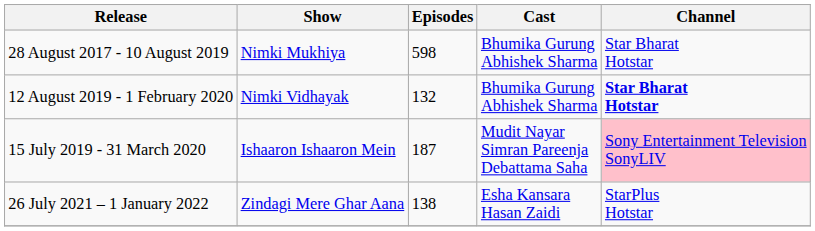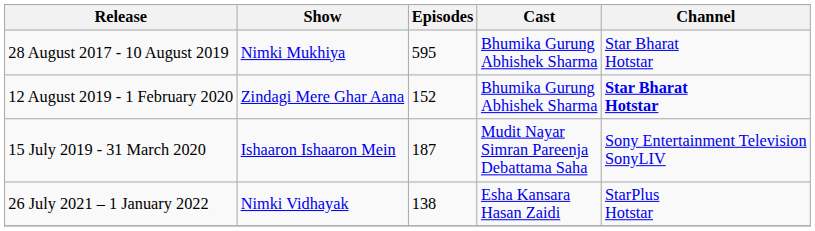 <table class="wikitable sortable">
 <tr>
 <th>Release</th>
 <th>Show</th>
 <th>Episodes</th>
 <th>Cast</th>
 <th>Channel</th>
 </tr>
 <tr>
 <td>28 August 2017 - 10 August 2019</td>
 <td><a href='#'>Nimki Mukhiya</a></td>
-<td>598</td>
+<td>595</td>
 <td><a href='#'>Bhumika Gurung</a> <br> <a href='#'>Abhishek Sharma</a></td>
 <td><a href='#'>Star Bharat</a> <br> <a href='#'>Hotstar</a></td>
 </tr>
 <tr>
 <td>12 August 2019 - 1 February 2020</td>
-<td><a href='#'>Nimki Vidhayak</a></td>
-<td>132</td>
+<td><a href='#'>Zindagi Mere Ghar Aana</a></td>
+<td>152</td>
 <td><a href='#'>Bhumika Gurung</a> <br> <a href='#'>Abhishek Sharma</a></td>
 <td><strong><a href='#'>Star Bharat</a> <br> <a href='#'>Hotstar</a></strong></td>
 </tr>
 <tr>
 <td>15 July 2019 - 31 March 2020</td>
 <td><a href='#'>Ishaaron Ishaaron Mein</a></td>
 <td>187</td>
 <td><a href='#'>Mudit Nayar</a> <br> <a href='#'>Simran Pareenja</a> <br> <a href='#'>Debattama Saha</a></td>
-<td style="background: pink;"><a href='#'>Sony Entertainment Television</a> <br> <a href='#'>SonyLIV</a></td>
+<td><a href='#'>Sony Entertainment Television</a> <br> <a href='#'>SonyLIV</a></td>
 </tr>
 <tr>
 <td>26 July 2021 – 1 January 2022</td>
-<td><a href='#'>Zindagi Mere Ghar Aana</a></td>
+<td><a href='#'>Nimki Vidhayak</a></td>
 <td>138</td>
 <td><a href='#'>Esha Kansara</a> <br> <a href='#'>Hasan Zaidi</a></td>
 <td><a href='#'>StarPlus</a> <br> <a href='#'>Hotstar</a></td>
 </tr>
 <tr>
 </tr>
 </table>
